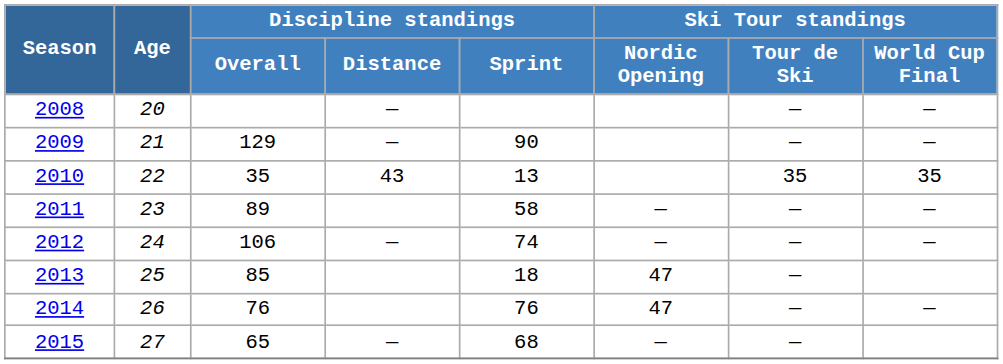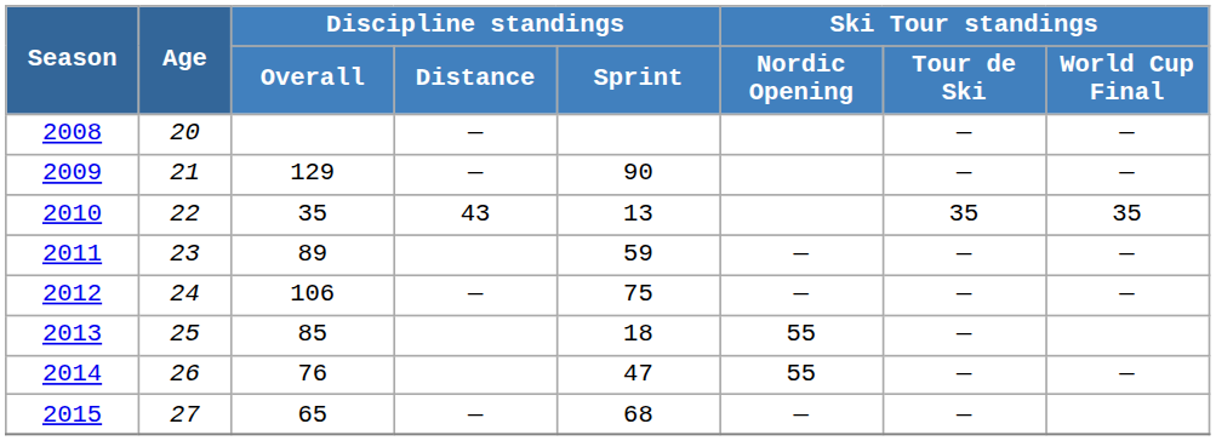 <table class="wikitable" style="font-size:95%; text-align:center; border:grey solid 1px; border-collapse:collapse; background:#ffffff;">
 <tr>
 <th style="background-color:#369; color:white; width:60px;" rowspan="2"> Season </th>
 <th style="background-color:#369; color:white; width:40px;" rowspan="2"> Age </th>
 <th style="background-color:#4180be; color:white;" colspan="3">Discipline standings</th>
 <th style="background-color:#4180be; color:white;" colspan="3">Ski Tour standings</th>
 </tr>
 <tr>
 <th style="background-color:#4180be; color:white; width:75px;">Overall</th>
 <th style="background-color:#4180be; color:white; width:75px;">Distance</th>
 <th style="background-color:#4180be; color:white; width:75px;">Sprint</th>
 <th style="background-color:#4180be; color:white; width:75px;">Nordic<br>Opening</th>
 <th style="background-color:#4180be; color:white; width:75px;">Tour de<br>Ski</th>
 <th style="background-color:#4180be; color:white; width:75px;">World Cup<br>Final</th>
 </tr>
 <tr>
 <td><a href='#'>2008</a></td>
 <td><em>20</em></td>
 <td></td>
 <td>—</td>
 <td></td>
 <td></td>
 <td>—</td>
 <td>—</td>
 </tr>
 <tr>
 <td><a href='#'>2009</a></td>
 <td><em>21</em></td>
 <td>129</td>
 <td>—</td>
 <td>90</td>
 <td></td>
 <td>—</td>
 <td>—</td>
 </tr>
 <tr>
 <td><a href='#'>2010</a></td>
 <td><em>22</em></td>
 <td>35</td>
 <td>43</td>
 <td>13</td>
 <td></td>
 <td>35</td>
 <td>35</td>
 </tr>
 <tr>
 <td><a href='#'>2011</a></td>
 <td><em>23</em></td>
 <td>89</td>
 <td></td>
-<td>58</td>
+<td>59</td>
 <td>—</td>
 <td>—</td>
 <td>—</td>
 </tr>
 <tr>
 <td><a href='#'>2012</a></td>
 <td><em>24</em></td>
 <td>106</td>
 <td>—</td>
-<td>74</td>
+<td>75</td>
 <td>—</td>
 <td>—</td>
 <td>—</td>
 </tr>
 <tr>
 <td><a href='#'>2013</a></td>
 <td><em>25</em></td>
 <td>85</td>
 <td></td>
 <td>18</td>
-<td>47</td>
+<td>55</td>
 <td>—</td>
 <td></td>
 </tr>
 <tr>
 <td><a href='#'>2014</a></td>
 <td><em>26</em></td>
 <td>76</td>
 <td></td>
-<td>76</td>
 <td>47</td>
+<td>55</td>
 <td>—</td>
 <td>—</td>
 </tr>
 <tr>
 <td><a href='#'>2015</a></td>
 <td><em>27</em></td>
 <td>65</td>
 <td>—</td>
 <td>68</td>
 <td>—</td>
 <td>—</td>
 <td></td>
 </tr>
 <tr>
 </tr>
 </table>
